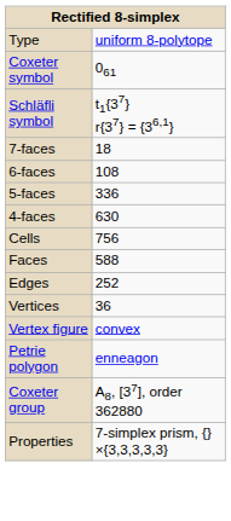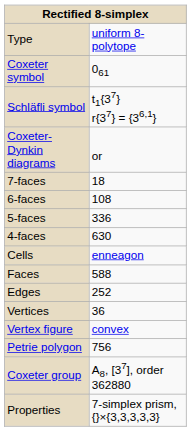 <table class="wikitable" align="right" style="margin-left:10px" width="250">
 <tr>
 <th style="background:#e7dcc3;" colspan="2">Rectified 8-simplex</th>
 </tr>
 <tr>
 <td style="background:#e7dcc3;">Type</td>
 <td><a href='#'>uniform 8-polytope</a></td>
 </tr>
 <tr>
 <td bgcolor=#e7dcc3><a href='#'>Coxeter symbol</a></td>
 <td>0<sub>61</sub></td>
 </tr>
 <tr>
 <td style="background:#e7dcc3;"><a href='#'>Schläfli symbol</a></td>
 <td>t<sub>1</sub>{3<sup>7</sup>}<br>r{3<sup>7</sup>} = {3<sup>6,1</sup>}<br></td>
+</tr>
+<tr>
+<td style="background:#e7dcc3;"><a href='#'>Coxeter-Dynkin diagrams</a></td>
+<td><br>or </td>
 </tr>
 <tr>
 <td style="background:#e7dcc3;">7-faces</td>
 <td>18</td>
 </tr>
 <tr>
 <td style="background:#e7dcc3;">6-faces</td>
 <td>108</td>
 </tr>
 <tr>
 <td style="background:#e7dcc3;">5-faces</td>
 <td>336</td>
 </tr>
 <tr>
 <td style="background:#e7dcc3;">4-faces</td>
 <td>630</td>
 </tr>
 <tr>
 <td style="background:#e7dcc3;">Cells</td>
-<td>756</td>
+<td><a href='#'>enneagon</a></td>
 </tr>
 <tr>
 <td style="background:#e7dcc3;">Faces</td>
 <td>588</td>
 </tr>
 <tr>
 <td style="background:#e7dcc3;">Edges</td>
 <td>252</td>
 </tr>
 <tr>
 <td style="background:#e7dcc3;">Vertices</td>
 <td>36</td>
 </tr>
 <tr>
 <td style="background:#e7dcc3;"><a href='#'>Vertex figure</a></td>
 <td><a href='#'>convex</a></td>
 </tr>
 <tr>
 <td style="background:#e7dcc3;"><a href='#'>Petrie polygon</a></td>
-<td><a href='#'>enneagon</a></td>
+<td>756</td>
 </tr>
 <tr>
 <td style="background:#e7dcc3;"><a href='#'>Coxeter group</a></td>
 <td>A<sub>8</sub>, [3<sup>7</sup>], order 362880</td>
 </tr>
 <tr>
 <td style="background:#e7dcc3;">Properties</td>
 <td>7-simplex prism, {}×{3,3,3,3,3}</td>
 </tr>
 </table>
